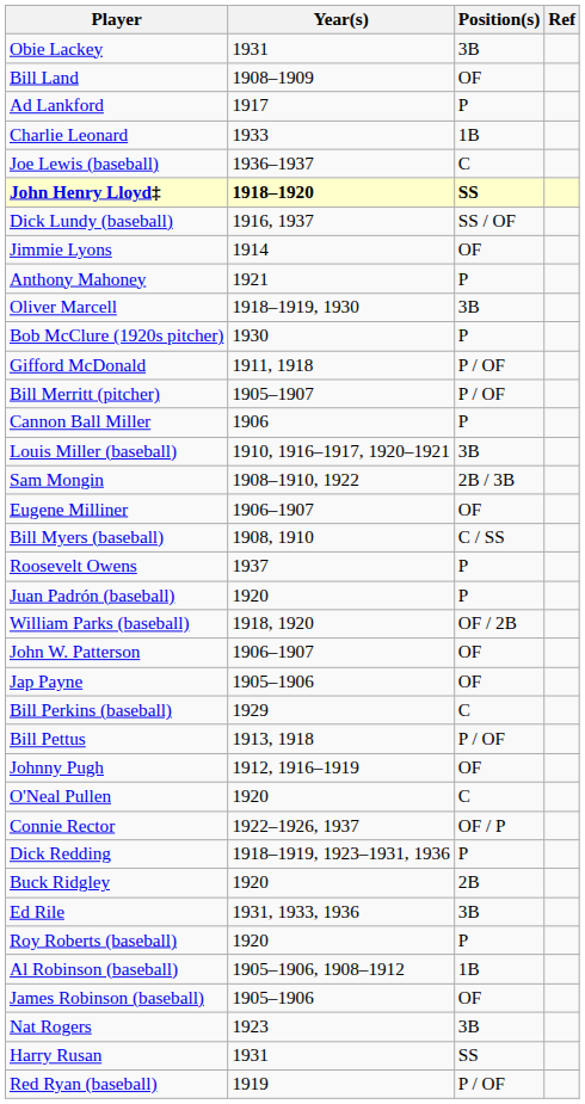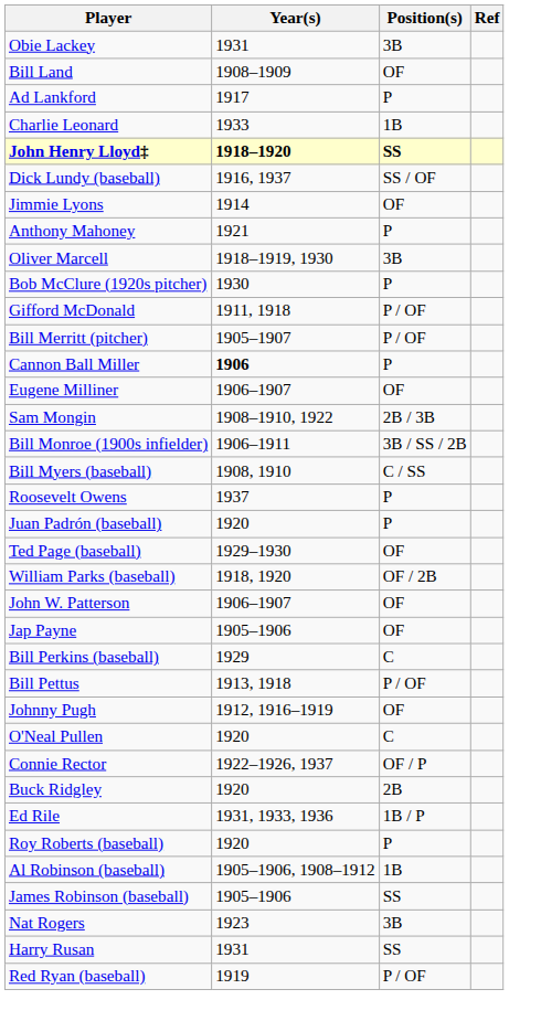 <table class="wikitable">
 <tr>
 <th>Player</th>
 <th>Year(s)</th>
 <th>Position(s)</th>
 <th>Ref</th>
 </tr>
 <tr>
 <td><a href='#'>Obie Lackey</a></td>
 <td>1931</td>
 <td>3B</td>
 <td></td>
 </tr>
 <tr>
 <td><a href='#'>Bill Land</a></td>
 <td>1908–1909</td>
 <td>OF</td>
 <td></td>
 </tr>
 <tr>
 <td><a href='#'>Ad Lankford</a></td>
 <td>1917</td>
 <td>P</td>
 <td></td>
 </tr>
 <tr>
 <td><a href='#'>Charlie Leonard</a></td>
 <td>1933</td>
 <td>1B</td>
-<td></td>
-</tr>
-<tr>
-<td><a href='#'>Joe Lewis (baseball)</a></td>
-<td>1936–1937</td>
-<td>C</td>
 <td></td>
 </tr>
 <tr style="background:#FFFFCC;">
 <td><strong><a href='#'>John Henry Lloyd</a>‡</strong></td>
 <td><strong>1918–1920</strong></td>
 <td><strong>SS</strong></td>
 <td><strong></strong></td>
 </tr>
 <tr>
 <td><a href='#'>Dick Lundy (baseball)</a></td>
 <td>1916, 1937</td>
 <td>SS / OF</td>
 <td></td>
 </tr>
 <tr>
 <td><a href='#'>Jimmie Lyons</a></td>
 <td>1914</td>
 <td>OF</td>
 <td></td>
 </tr>
 <tr>
 <td><a href='#'>Anthony Mahoney</a></td>
 <td>1921</td>
 <td>P</td>
 <td></td>
 </tr>
 <tr>
 <td><a href='#'>Oliver Marcell</a></td>
 <td>1918–1919, 1930</td>
 <td>3B</td>
 <td></td>
 </tr>
 <tr>
 <td><a href='#'>Bob McClure (1920s pitcher)</a></td>
 <td>1930</td>
 <td>P</td>
 <td></td>
 </tr>
 <tr>
 <td><a href='#'>Gifford McDonald</a></td>
 <td>1911, 1918</td>
 <td>P / OF</td>
 <td></td>
 </tr>
 <tr>
 <td><a href='#'>Bill Merritt (pitcher)</a></td>
 <td>1905–1907</td>
 <td>P / OF</td>
 <td></td>
 </tr>
 <tr>
 <td><a href='#'>Cannon Ball Miller</a></td>
-<td>1906</td>
+<td><strong>1906</strong></td>
 <td>P</td>
 <td></td>
 </tr>
 <tr>
-<td><a href='#'>Louis Miller (baseball)</a></td>
-<td>1910, 1916–1917, 1920–1921</td>
-<td>3B</td>
+<td><a href='#'>Eugene Milliner</a></td>
+<td>1906–1907</td>
+<td>OF</td>
 <td></td>
 </tr>
 <tr>
 <td><a href='#'>Sam Mongin</a></td>
 <td>1908–1910, 1922</td>
 <td>2B / 3B</td>
 <td></td>
 </tr>
 <tr>
-<td><a href='#'>Eugene Milliner</a></td>
-<td>1906–1907</td>
-<td>OF</td>
+<td><a href='#'>Bill Monroe (1900s infielder)</a></td>
+<td>1906–1911</td>
+<td>3B / SS / 2B</td>
 <td></td>
 </tr>
 <tr>
 <td><a href='#'>Bill Myers (baseball)</a></td>
 <td>1908, 1910</td>
 <td>C / SS</td>
 <td></td>
 </tr>
 <tr>
 <td><a href='#'>Roosevelt Owens</a></td>
 <td>1937</td>
 <td>P</td>
 <td></td>
 </tr>
 <tr>
 <td><a href='#'>Juan Padrón (baseball)</a></td>
 <td>1920</td>
 <td>P</td>
+<td></td>
+</tr>
+<tr>
+<td><a href='#'>Ted Page (baseball)</a></td>
+<td>1929–1930</td>
+<td>OF</td>
 <td></td>
 </tr>
 <tr>
 <td><a href='#'>William Parks (baseball)</a></td>
 <td>1918, 1920</td>
 <td>OF / 2B</td>
 <td></td>
 </tr>
 <tr>
 <td><a href='#'>John W. Patterson</a></td>
 <td>1906–1907</td>
 <td>OF</td>
 <td></td>
 </tr>
 <tr>
 <td><a href='#'>Jap Payne</a></td>
 <td>1905–1906</td>
 <td>OF</td>
 <td></td>
 </tr>
 <tr>
 <td><a href='#'>Bill Perkins (baseball)</a></td>
 <td>1929</td>
 <td>C</td>
 <td></td>
 </tr>
 <tr>
 <td><a href='#'>Bill Pettus</a></td>
 <td>1913, 1918</td>
 <td>P / OF</td>
 <td></td>
 </tr>
 <tr>
 <td><a href='#'>Johnny Pugh</a></td>
 <td>1912, 1916–1919</td>
 <td>OF</td>
 <td></td>
 </tr>
 <tr>
 <td><a href='#'>O'Neal Pullen</a></td>
 <td>1920</td>
 <td>C</td>
 <td></td>
 </tr>
 <tr>
 <td><a href='#'>Connie Rector</a></td>
 <td>1922–1926, 1937</td>
 <td>OF / P</td>
 <td></td>
 </tr>
 <tr>
-<td><a href='#'>Dick Redding</a></td>
-<td>1918–1919, 1923–1931, 1936</td>
-<td>P</td>
-<td></td>
-</tr>
-<tr>
 <td><a href='#'>Buck Ridgley</a></td>
 <td>1920</td>
 <td>2B</td>
 <td></td>
 </tr>
 <tr>
 <td><a href='#'>Ed Rile</a></td>
 <td>1931, 1933, 1936</td>
-<td>3B</td>
+<td>1B / P</td>
 <td></td>
 </tr>
 <tr>
 <td><a href='#'>Roy Roberts (baseball)</a></td>
 <td>1920</td>
 <td>P</td>
 <td></td>
 </tr>
 <tr>
 <td><a href='#'>Al Robinson (baseball)</a></td>
 <td>1905–1906, 1908–1912</td>
 <td>1B</td>
 <td></td>
 </tr>
 <tr>
 <td><a href='#'>James Robinson (baseball)</a></td>
 <td>1905–1906</td>
-<td>OF</td>
+<td>SS</td>
 <td></td>
 </tr>
 <tr>
 <td><a href='#'>Nat Rogers</a></td>
 <td>1923</td>
 <td>3B</td>
 <td></td>
 </tr>
 <tr>
 <td><a href='#'>Harry Rusan</a></td>
 <td>1931</td>
 <td>SS</td>
 <td></td>
 </tr>
 <tr>
 <td><a href='#'>Red Ryan (baseball)</a></td>
 <td>1919</td>
 <td>P / OF</td>
 <td></td>
 </tr>
 </table>
